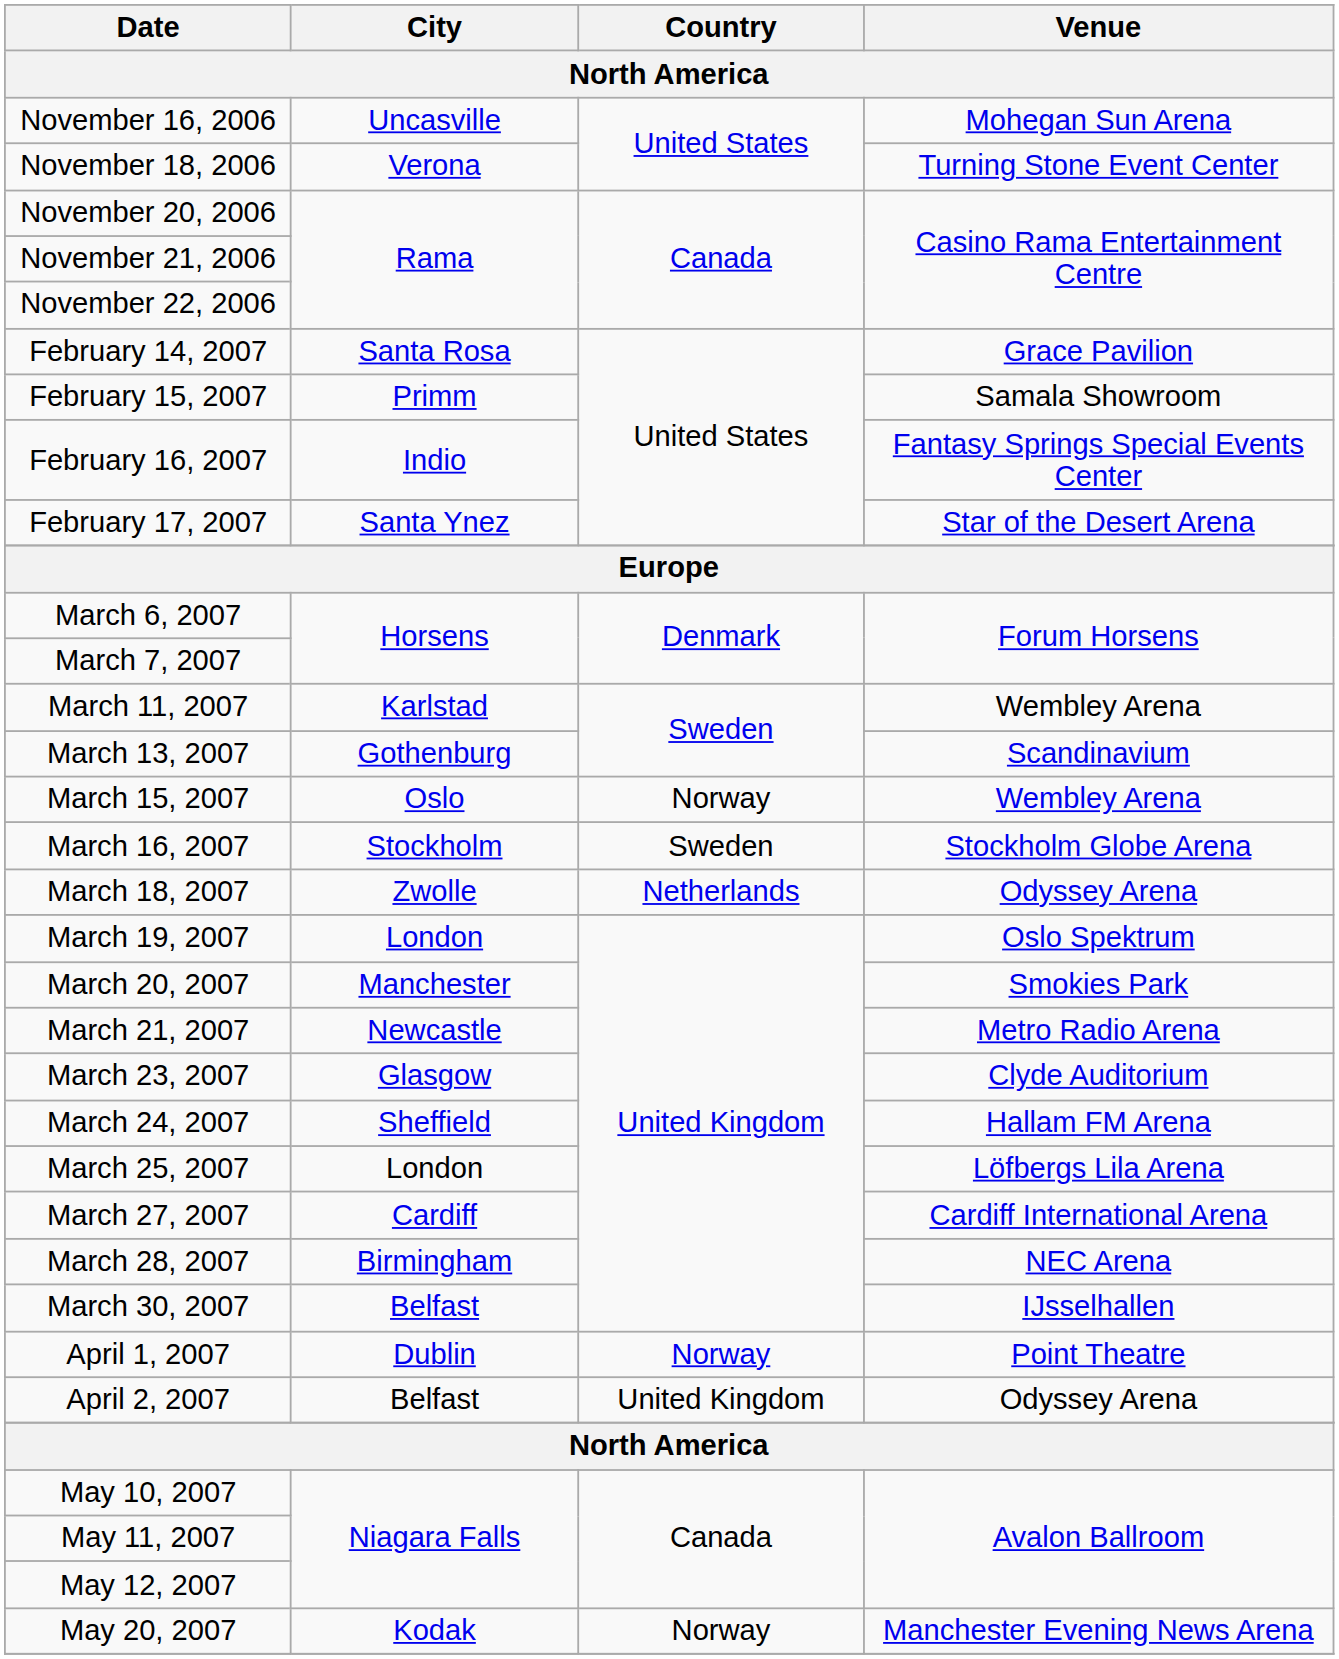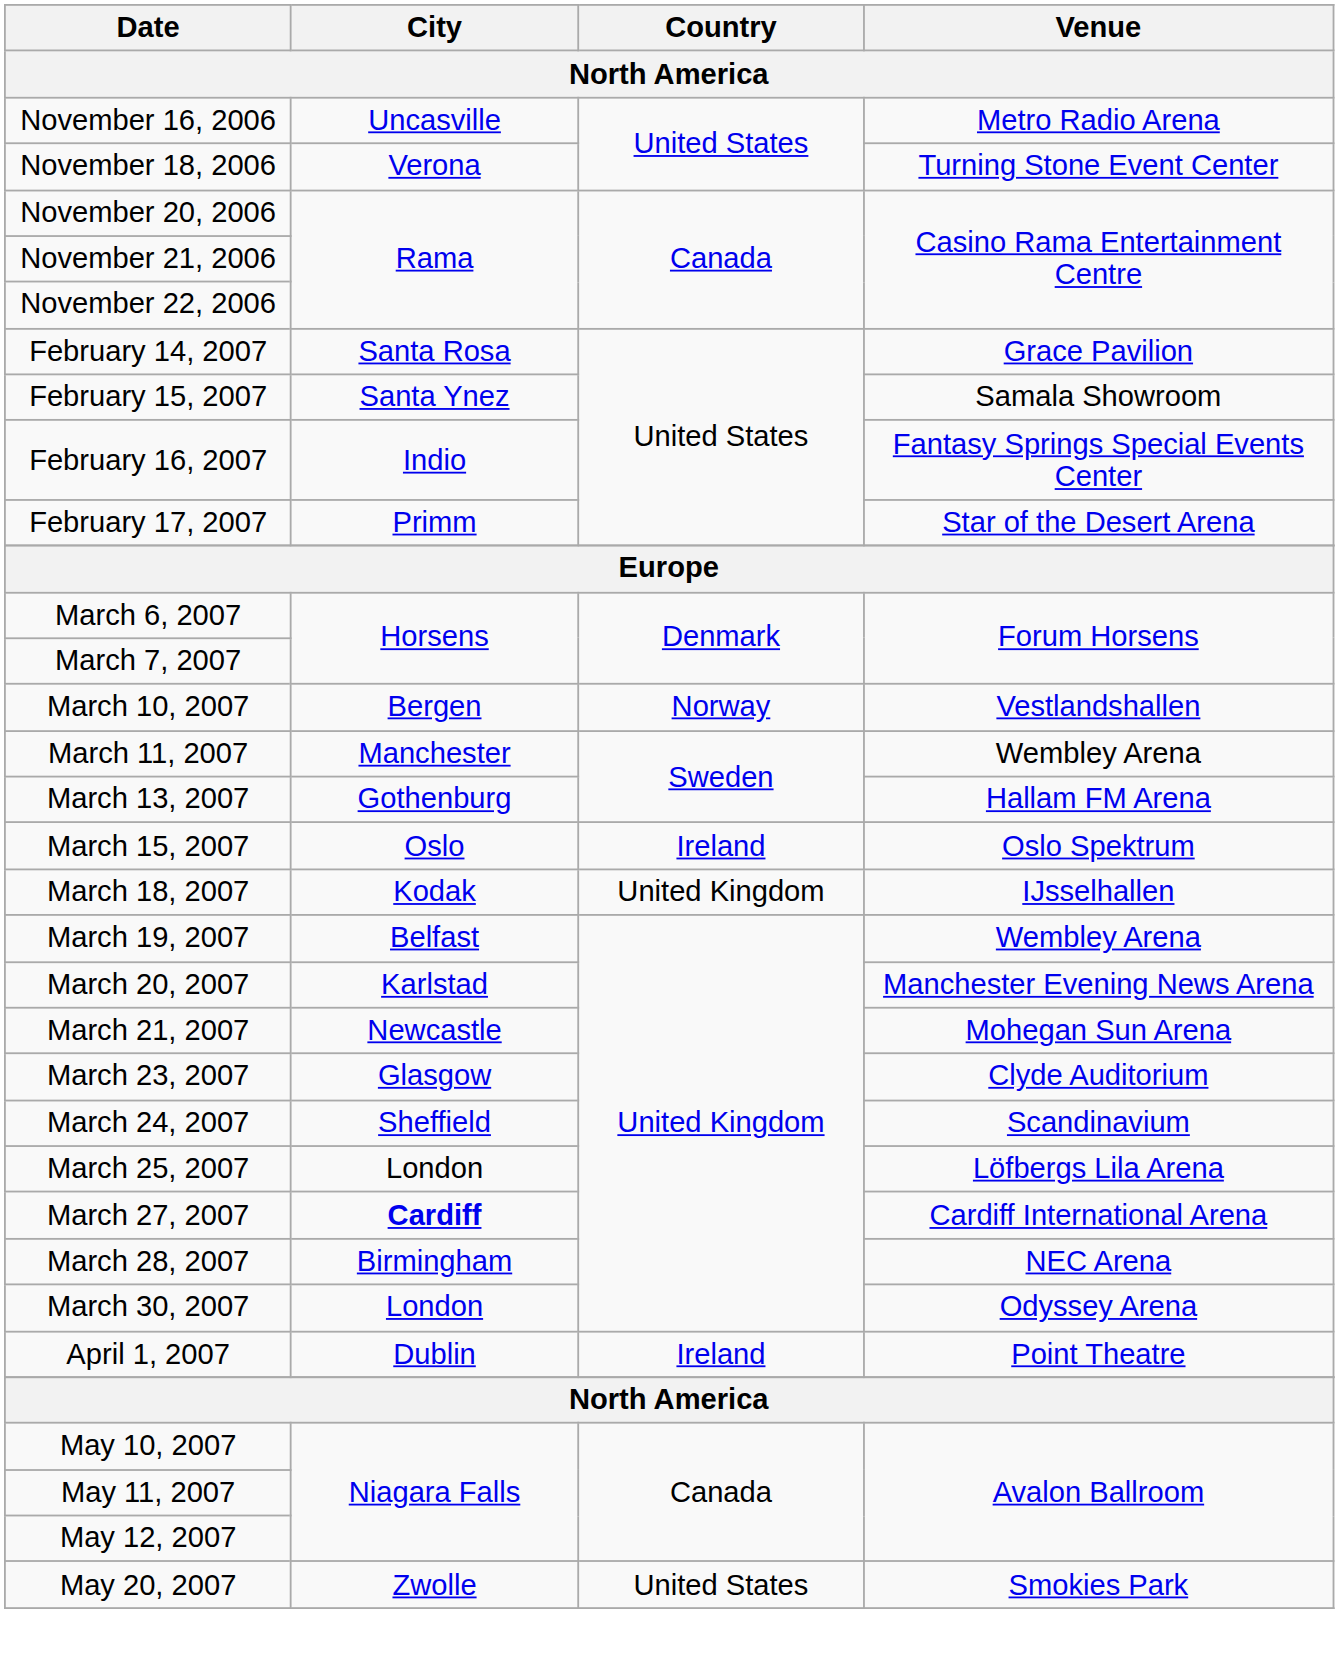 <table class="wikitable" style="text-align:center;">
 <tr>
 <th style="width:150px;">Date</th>
 <th style="width:150px;">City</th>
 <th style="width:150px;">Country</th>
 <th style="width:250px;">Venue</th>
 </tr>
 <tr>
 <th colspan="4">North America</th>
 </tr>
 <tr>
 <td>November 16, 2006</td>
 <td><a href='#'>Uncasville</a></td>
 <td rowspan="2"><a href='#'>United States</a></td>
-<td><a href='#'>Mohegan Sun Arena</a></td>
+<td><a href='#'>Metro Radio Arena</a></td>
 </tr>
 <tr>
 <td>November 18, 2006</td>
 <td><a href='#'>Verona</a></td>
 <td><a href='#'>Turning Stone Event Center</a></td>
 </tr>
 <tr>
 <td>November 20, 2006</td>
 <td rowspan="3"><a href='#'>Rama</a></td>
 <td rowspan="3"><a href='#'>Canada</a></td>
 <td rowspan="3"><a href='#'>Casino Rama Entertainment Centre</a></td>
 </tr>
 <tr>
 <td>November 21, 2006</td>
 </tr>
 <tr>
 <td>November 22, 2006</td>
 </tr>
 <tr>
 <td>February 14, 2007</td>
 <td><a href='#'>Santa Rosa</a></td>
 <td rowspan="4">United States</td>
 <td><a href='#'>Grace Pavilion</a></td>
 </tr>
 <tr>
 <td>February 15, 2007</td>
-<td><a href='#'>Primm</a></td>
+<td><a href='#'>Santa Ynez</a></td>
 <td>Samala Showroom</td>
 </tr>
 <tr>
 <td>February 16, 2007</td>
 <td><a href='#'>Indio</a></td>
 <td><a href='#'>Fantasy Springs Special Events Center</a></td>
 </tr>
 <tr>
 <td>February 17, 2007</td>
-<td><a href='#'>Santa Ynez</a></td>
+<td><a href='#'>Primm</a></td>
 <td><a href='#'>Star of the Desert Arena</a></td>
 </tr>
 <tr>
 </tr>
 <tr>
 <th colspan="4">Europe</th>
 </tr>
 <tr>
 <td>March 6, 2007</td>
 <td rowspan="2"><a href='#'>Horsens</a></td>
 <td rowspan="2"><a href='#'>Denmark</a></td>
 <td rowspan="2"><a href='#'>Forum Horsens</a></td>
 </tr>
 <tr>
 <td>March 7, 2007</td>
 </tr>
 <tr>
+<td>March 10, 2007</td>
+<td><a href='#'>Bergen</a></td>
+<td><a href='#'>Norway</a></td>
+<td><a href='#'>Vestlandshallen</a></td>
+</tr>
+<tr>
 <td>March 11, 2007</td>
-<td><a href='#'>Karlstad</a></td>
+<td><a href='#'>Manchester</a></td>
 <td rowspan="2"><a href='#'>Sweden</a></td>
 <td>Wembley Arena</td>
 </tr>
 <tr>
 <td>March 13, 2007</td>
 <td><a href='#'>Gothenburg</a></td>
-<td><a href='#'>Scandinavium</a></td>
+<td><a href='#'>Hallam FM Arena</a></td>
 </tr>
 <tr>
 <td>March 15, 2007</td>
 <td><a href='#'>Oslo</a></td>
-<td>Norway</td>
+<td><a href='#'>Ireland</a></td>
+<td><a href='#'>Oslo Spektrum</a></td>
+</tr>
+<tr>
+<td>March 18, 2007</td>
+<td><a href='#'>Kodak</a></td>
+<td>United Kingdom</td>
+<td><a href='#'>IJsselhallen</a></td>
+</tr>
+<tr>
+<td>March 19, 2007</td>
+<td><a href='#'>Belfast</a></td>
+<td rowspan="9"><a href='#'>United Kingdom</a></td>
 <td><a href='#'>Wembley Arena</a></td>
 </tr>
 <tr>
-<td>March 16, 2007</td>
-<td><a href='#'>Stockholm</a></td>
-<td>Sweden</td>
-<td><a href='#'>Stockholm Globe Arena</a></td>
-</tr>
-<tr>
-<td>March 18, 2007</td>
-<td><a href='#'>Zwolle</a></td>
-<td><a href='#'>Netherlands</a></td>
-<td><a href='#'>Odyssey Arena</a></td>
-</tr>
-<tr>
-<td>March 19, 2007</td>
-<td><a href='#'>London</a></td>
-<td rowspan="9"><a href='#'>United Kingdom</a></td>
-<td><a href='#'>Oslo Spektrum</a></td>
-</tr>
-<tr>
 <td>March 20, 2007</td>
-<td><a href='#'>Manchester</a></td>
-<td><a href='#'>Smokies Park</a></td>
+<td><a href='#'>Karlstad</a></td>
+<td><a href='#'>Manchester Evening News Arena</a></td>
 </tr>
 <tr>
 <td>March 21, 2007</td>
 <td><a href='#'>Newcastle</a></td>
-<td><a href='#'>Metro Radio Arena</a></td>
+<td><a href='#'>Mohegan Sun Arena</a></td>
 </tr>
 <tr>
 <td>March 23, 2007</td>
 <td><a href='#'>Glasgow</a></td>
 <td><a href='#'>Clyde Auditorium</a></td>
 </tr>
 <tr>
 <td>March 24, 2007</td>
 <td><a href='#'>Sheffield</a></td>
-<td><a href='#'>Hallam FM Arena</a></td>
+<td><a href='#'>Scandinavium</a></td>
 </tr>
 <tr>
 <td>March 25, 2007</td>
 <td>London</td>
 <td><a href='#'>Löfbergs Lila Arena</a></td>
 </tr>
 <tr>
 <td>March 27, 2007</td>
-<td><a href='#'>Cardiff</a></td>
+<td><strong><a href='#'>Cardiff</a></strong></td>
 <td><a href='#'>Cardiff International Arena</a></td>
 </tr>
 <tr>
 <td>March 28, 2007</td>
 <td><a href='#'>Birmingham</a></td>
 <td><a href='#'>NEC Arena</a></td>
 </tr>
 <tr>
 <td>March 30, 2007</td>
-<td><a href='#'>Belfast</a></td>
-<td><a href='#'>IJsselhallen</a></td>
+<td><a href='#'>London</a></td>
+<td><a href='#'>Odyssey Arena</a></td>
 </tr>
 <tr>
 <td>April 1, 2007</td>
 <td><a href='#'>Dublin</a></td>
-<td><a href='#'>Norway</a></td>
+<td><a href='#'>Ireland</a></td>
 <td><a href='#'>Point Theatre</a></td>
-</tr>
-<tr>
-<td>April 2, 2007</td>
-<td>Belfast</td>
-<td>United Kingdom</td>
-<td>Odyssey Arena</td>
 </tr>
 <tr>
 </tr>
 <tr>
 <th colspan="4">North America</th>
 </tr>
 <tr>
 <td>May 10, 2007</td>
 <td rowspan="3"><a href='#'>Niagara Falls</a></td>
 <td rowspan="3">Canada</td>
 <td rowspan="3"><a href='#'>Avalon Ballroom</a></td>
 </tr>
 <tr>
 <td>May 11, 2007</td>
 </tr>
 <tr>
 <td>May 12, 2007</td>
 </tr>
 <tr>
 <td>May 20, 2007</td>
-<td><a href='#'>Kodak</a></td>
-<td>Norway</td>
-<td><a href='#'>Manchester Evening News Arena</a></td>
+<td><a href='#'>Zwolle</a></td>
+<td>United States</td>
+<td><a href='#'>Smokies Park</a></td>
 </tr>
 <tr>
 </tr>
 </table>
